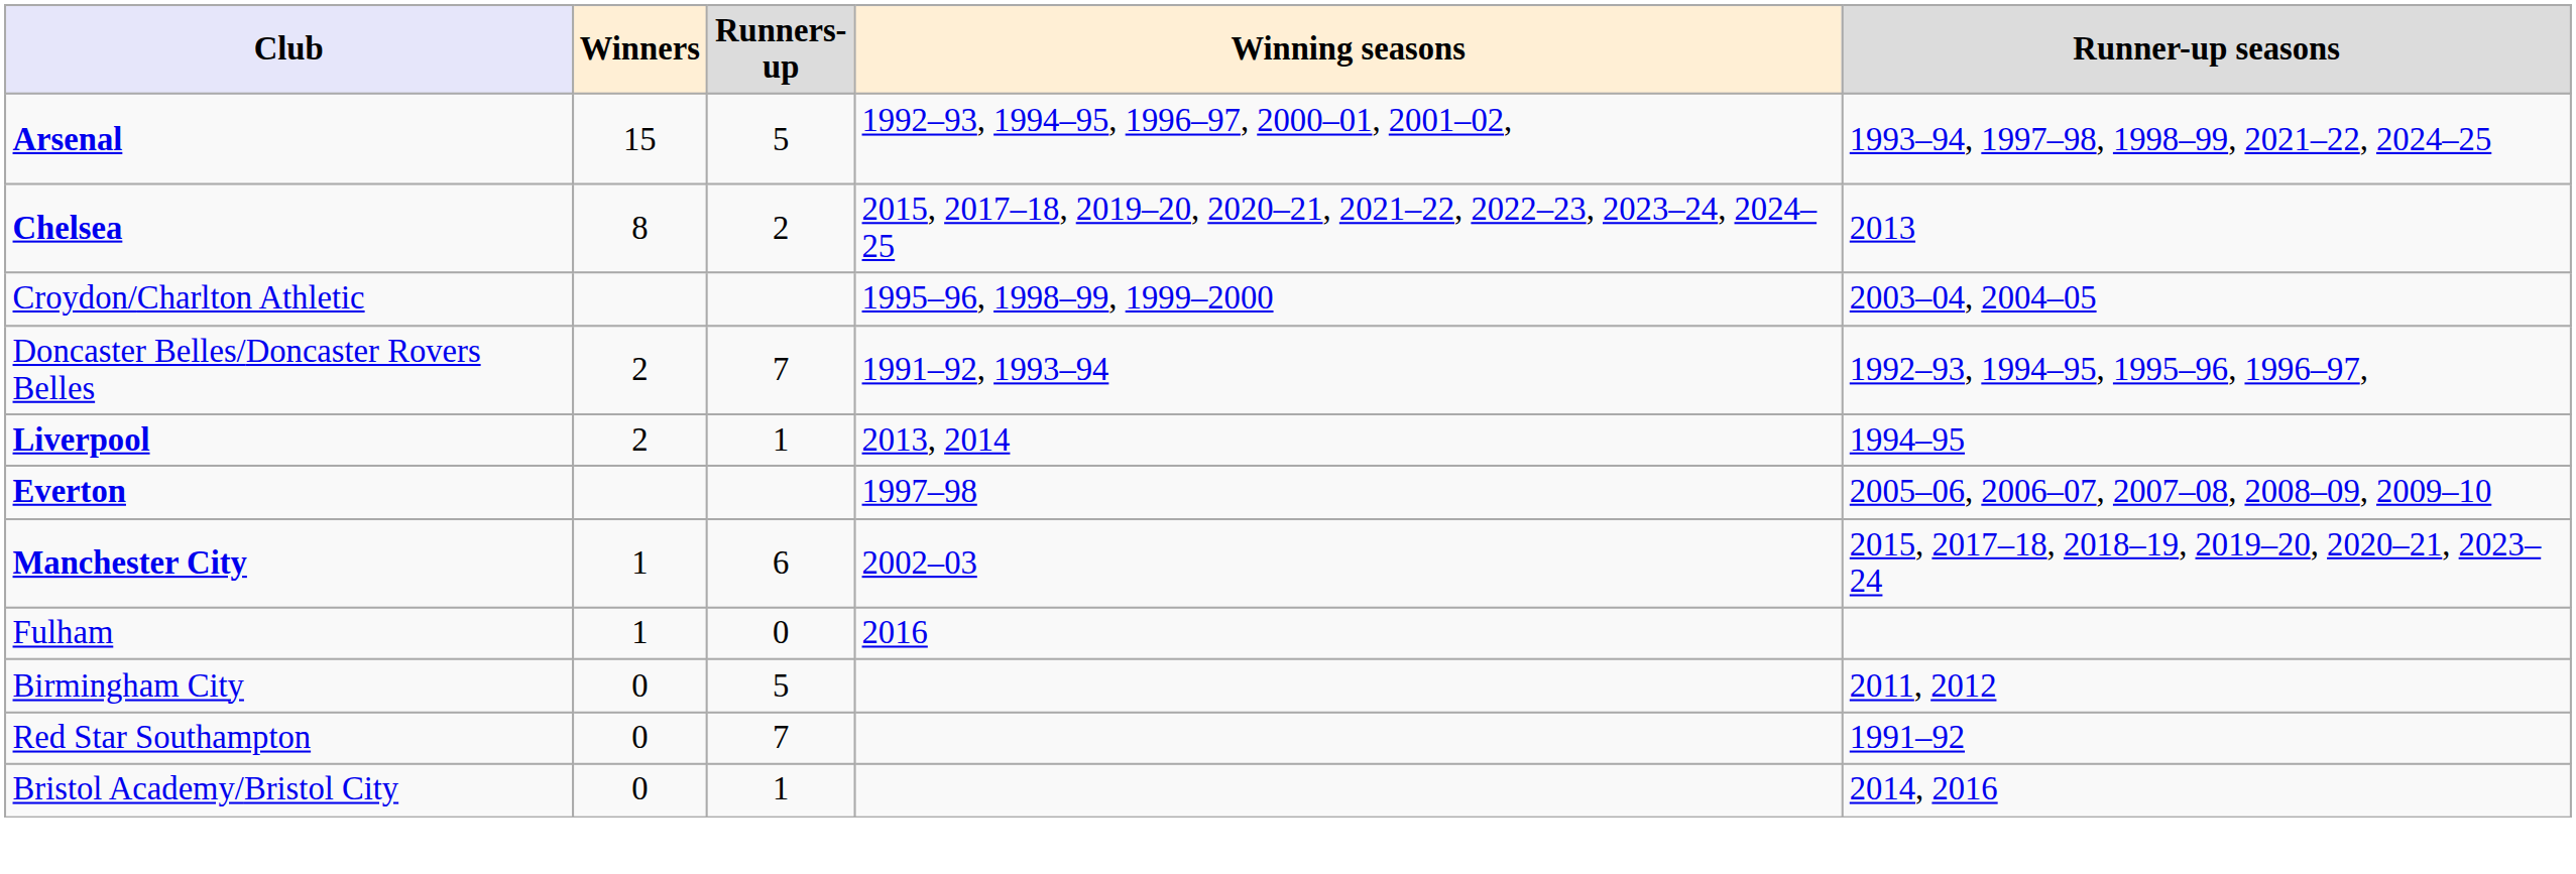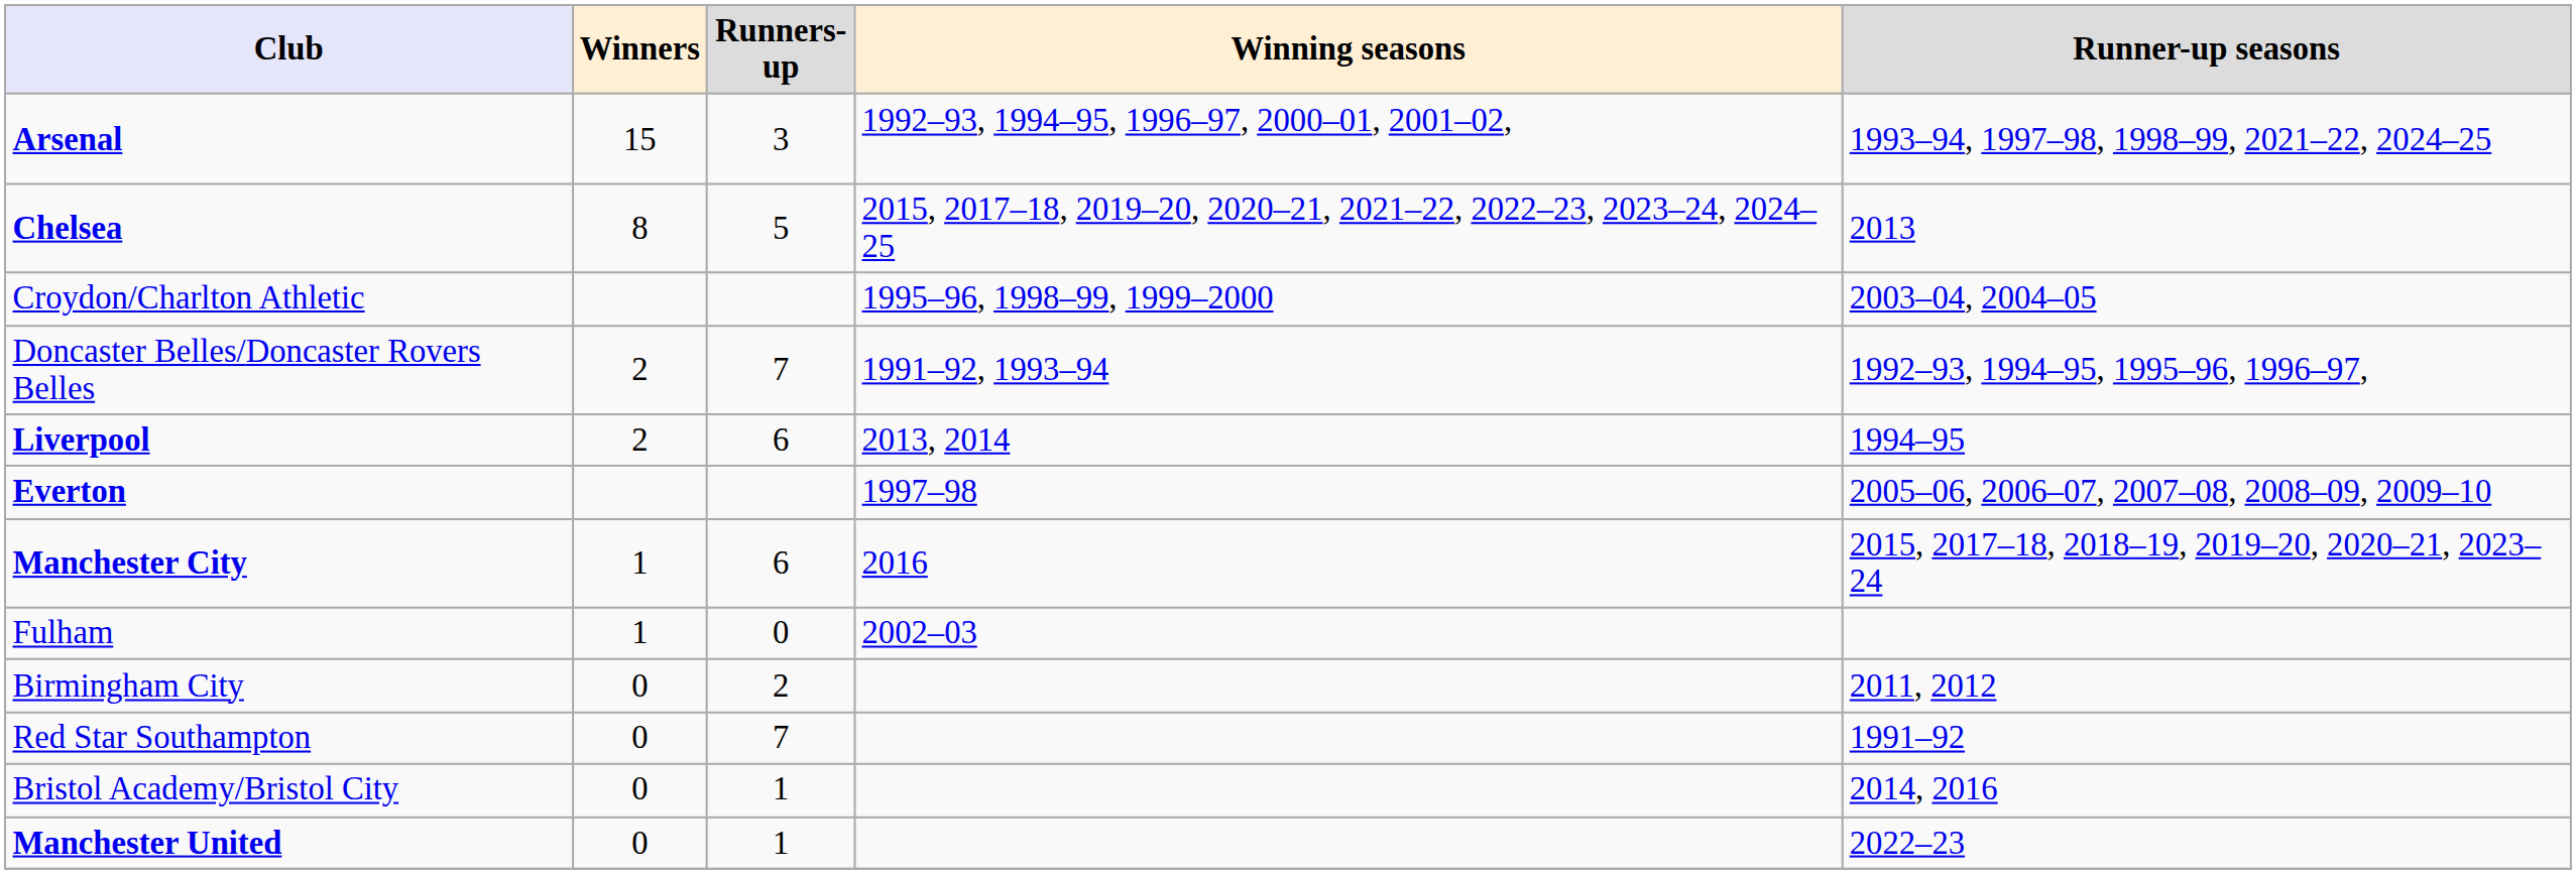 <table class="wikitable sortable">
 <tr>
 <th style="background-color: Lavender">Club</th>
 <th style="background-color: PapayaWhip">Winners</th>
 <th style="background-color: Gainsboro">Runners-<br>up</th>
 <th style="background-color: PapayaWhip">Winning seasons</th>
 <th style="background-color: Gainsboro">Runner-up seasons</th>
 </tr>
 <tr>
 <td><strong><a href='#'>Arsenal</a></strong></td>
 <td align=center>15</td>
-<td align=center>5</td>
+<td align=center>3</td>
 <td><a href='#'>1992–93</a>, <a href='#'>1994–95</a>, <a href='#'>1996–97</a>, <a href='#'>2000–01</a>, <a href='#'>2001–02</a>, <br>  <br> </td>
 <td><a href='#'>1993–94</a>, <a href='#'>1997–98</a>, <a href='#'>1998–99</a>, <a href='#'>2021–22</a>, <a href='#'>2024–25</a></td>
 </tr>
 <tr>
 <td><strong><a href='#'>Chelsea</a></strong></td>
 <td align=center>8</td>
-<td align=center>2</td>
+<td align=center>5</td>
 <td><a href='#'>2015</a>, <a href='#'>2017–18</a>, <a href='#'>2019–20</a>, <a href='#'>2020–21</a>, <a href='#'>2021–22</a>, <a href='#'>2022–23</a>, <a href='#'>2023–24</a>, <a href='#'>2024–25</a></td>
 <td><a href='#'>2013</a></td>
 </tr>
 <tr>
 <td><a href='#'>Croydon/<wbr>Charlton Athletic</a></td>
 <td></td>
 <td></td>
 <td><a href='#'>1995–96</a>, <a href='#'>1998–99</a>, <a href='#'>1999–2000</a></td>
 <td><a href='#'>2003–04</a>, <a href='#'>2004–05</a></td>
 </tr>
 <tr>
 <td><a href='#'>Doncaster Belles/<wbr>Doncaster Rovers Belles</a></td>
 <td align=center>2</td>
 <td align=center>7</td>
 <td><a href='#'>1991–92</a>, <a href='#'>1993–94</a></td>
 <td><a href='#'>1992–93</a>, <a href='#'>1994–95</a>, <a href='#'>1995–96</a>, <a href='#'>1996–97</a>, <br> </td>
 </tr>
 <tr>
 <td><strong><a href='#'>Liverpool</a></strong></td>
 <td align=center>2</td>
-<td align=center>1</td>
+<td align=center>6</td>
 <td><a href='#'>2013</a>, <a href='#'>2014</a></td>
 <td><a href='#'>1994–95</a></td>
 </tr>
 <tr>
 <td><strong><a href='#'>Everton</a></strong></td>
 <td></td>
 <td></td>
 <td><a href='#'>1997–98</a></td>
 <td><a href='#'>2005–06</a>, <a href='#'>2006–07</a>, <a href='#'>2007–08</a>, <a href='#'>2008–09</a>, <a href='#'>2009–10</a></td>
 </tr>
 <tr>
 <td><strong><a href='#'>Manchester City</a></strong></td>
 <td align=center>1</td>
 <td align=center>6</td>
-<td><a href='#'>2002–03</a></td>
+<td><a href='#'>2016</a></td>
 <td><a href='#'>2015</a>, <a href='#'>2017–18</a>, <a href='#'>2018–19</a>, <a href='#'>2019–20</a>, <a href='#'>2020–21</a>, <a href='#'>2023–24</a></td>
 </tr>
 <tr>
 <td><a href='#'>Fulham</a></td>
 <td align=center>1</td>
 <td align=center>0</td>
-<td><a href='#'>2016</a></td>
+<td><a href='#'>2002–03</a></td>
 <td></td>
 </tr>
 <tr>
 <td><a href='#'>Birmingham City</a></td>
 <td align=center>0</td>
-<td align=center>5</td>
+<td align=center>2</td>
 <td></td>
 <td><a href='#'>2011</a>, <a href='#'>2012</a></td>
 </tr>
 <tr>
 <td><a href='#'>Red Star Southampton</a></td>
 <td align=center>0</td>
 <td align=center>7</td>
 <td></td>
 <td><a href='#'>1991–92</a></td>
 </tr>
 <tr>
 <td><a href='#'>Bristol Academy/<wbr>Bristol City</a></td>
 <td align=center>0</td>
 <td align=center>1</td>
 <td></td>
 <td><a href='#'>2014</a>, <a href='#'>2016</a></td>
 </tr>
 <tr>
+<td><strong><a href='#'>Manchester United</a></strong></td>
+<td align=center>0</td>
+<td align=center>1</td>
+<td></td>
+<td><a href='#'>2022–23</a></td>
+</tr>
+<tr>
 </tr>
 </table>
